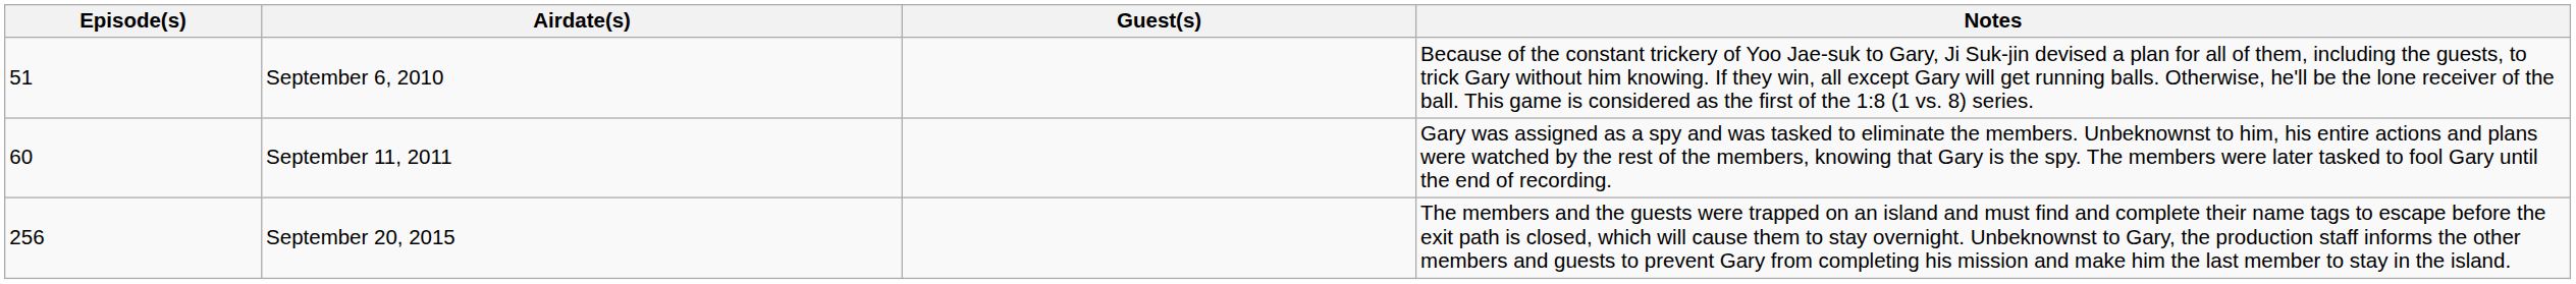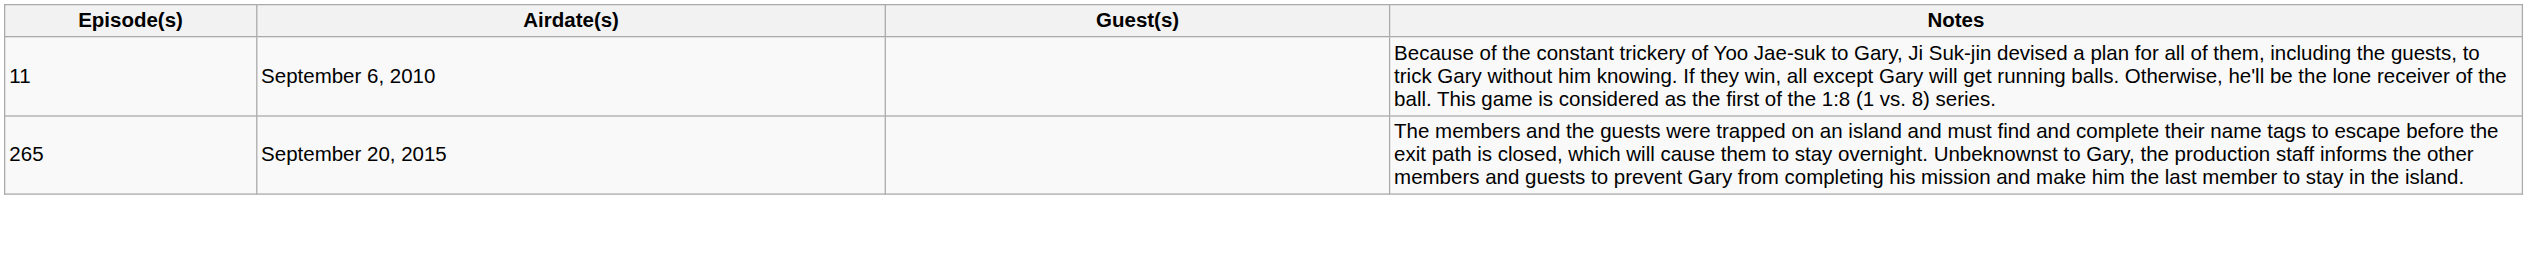 <table class="wikitable">
 <tr>
 <th style="width:10%;">Episode(s)</th>
 <th style="width:25%;">Airdate(s)</th>
 <th style="width:20%;">Guest(s)</th>
 <th style="width:55%;">Notes</th>
 </tr>
 <tr>
-<td>51</td>
+<td>11</td>
 <td>September 6, 2010</td>
 <td></td>
 <td>Because of the constant trickery of Yoo Jae-suk to Gary, Ji Suk-jin devised a plan for all of them, including the guests, to trick Gary without him knowing. If they win, all except Gary will get running balls. Otherwise, he'll be the lone receiver of the ball. This game is considered as the first of the 1:8 (1 vs. 8) series.</td>
 </tr>
 <tr>
-<td>60</td>
-<td>September 11, 2011</td>
-<td></td>
-<td>Gary was assigned as a spy and was tasked to eliminate the members. Unbeknownst to him, his entire actions and plans were watched by the rest of the members, knowing that Gary is the spy. The members were later tasked to fool Gary until the end of recording.</td>
-</tr>
-<tr>
-<td>256</td>
+<td>265</td>
 <td>September 20, 2015</td>
 <td></td>
 <td>The members and the guests were trapped on an island and must find and complete their name tags to escape before the exit path is closed, which will cause them to stay overnight. Unbeknownst to Gary, the production staff informs the other members and guests to prevent Gary from completing his mission and make him the last member to stay in the island.</td>
 </tr>
 </table>
